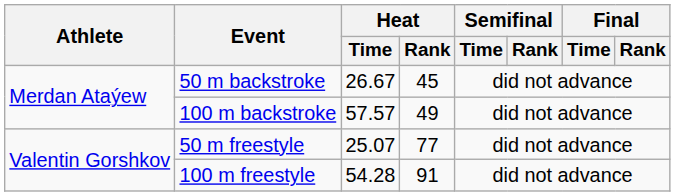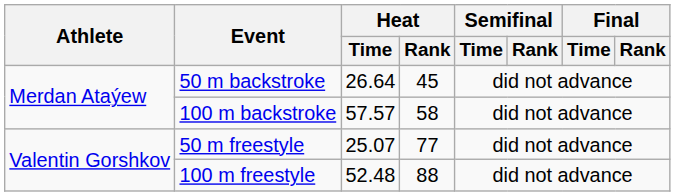 <table class=wikitable style="font-size:90%">
 <tr>
 <th rowspan="2">Athlete</th>
 <th rowspan="2">Event</th>
 <th colspan="2">Heat</th>
 <th colspan="2">Semifinal</th>
 <th colspan="2">Final</th>
 </tr>
 <tr style="font-size:95%">
 <th>Time</th>
 <th>Rank</th>
 <th>Time</th>
 <th>Rank</th>
 <th>Time</th>
 <th>Rank</th>
 </tr>
 <tr align=center>
 <td align=left rowspan=2><a href='#'>Merdan Ataýew</a></td>
 <td align=left><a href='#'>50 m backstroke</a></td>
-<td>26.67</td>
+<td>26.64</td>
 <td>45</td>
 <td colspan=4>did not advance</td>
 </tr>
 <tr align=center>
 <td align=left><a href='#'>100 m backstroke</a></td>
 <td>57.57</td>
-<td>49</td>
+<td>58</td>
 <td colspan=4>did not advance</td>
 </tr>
 <tr align=center>
 <td align=left rowspan=2><a href='#'>Valentin Gorshkov</a></td>
 <td align=left><a href='#'>50 m freestyle</a></td>
 <td>25.07</td>
 <td>77</td>
 <td colspan=4>did not advance</td>
 </tr>
 <tr align=center>
 <td align=left><a href='#'>100 m freestyle</a></td>
-<td>54.28</td>
-<td>91</td>
+<td>52.48</td>
+<td>88</td>
 <td colspan=4>did not advance</td>
 </tr>
 </table>
